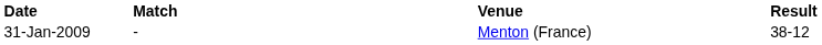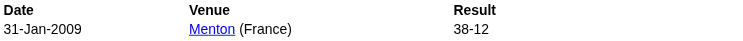 <table>
 <tr ---->
 <td width="130"><strong>Date</strong></td>
-<td width="275"><strong>Match</strong></td>
 <td width="75"></td>
 <td width="300"><strong>Venue</strong></td>
 <td width="75"><strong>Result</strong></td>
 </tr>
 <tr ---->
 <td>31-Jan-2009</td>
-<td><strong></strong> - </td>
 <td><br></td>
 <td><a href='#'>Menton</a> (France)</td>
 <td>38-12</td>
 </tr>
 </table>
